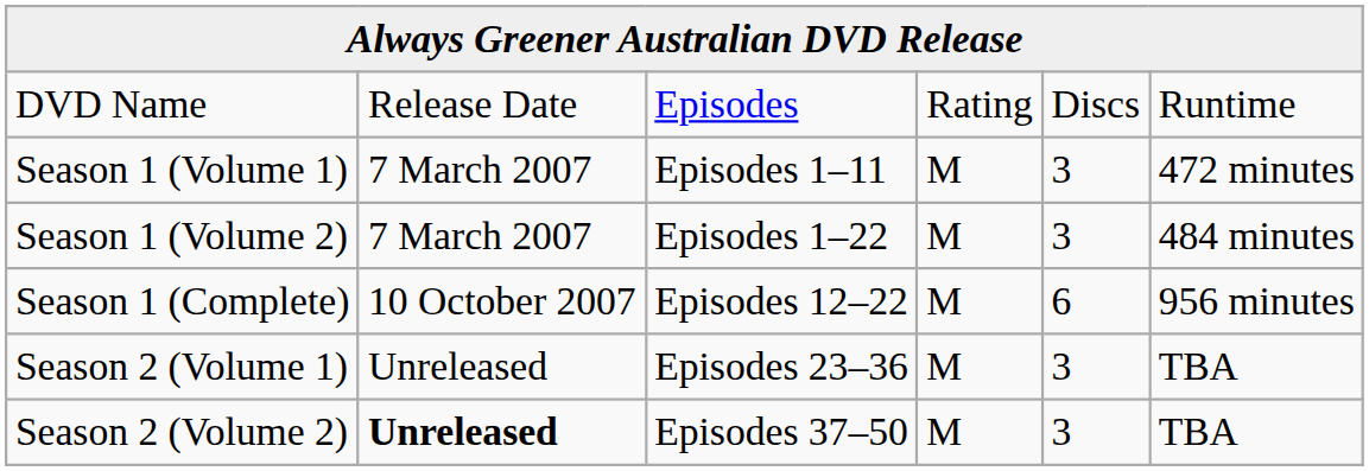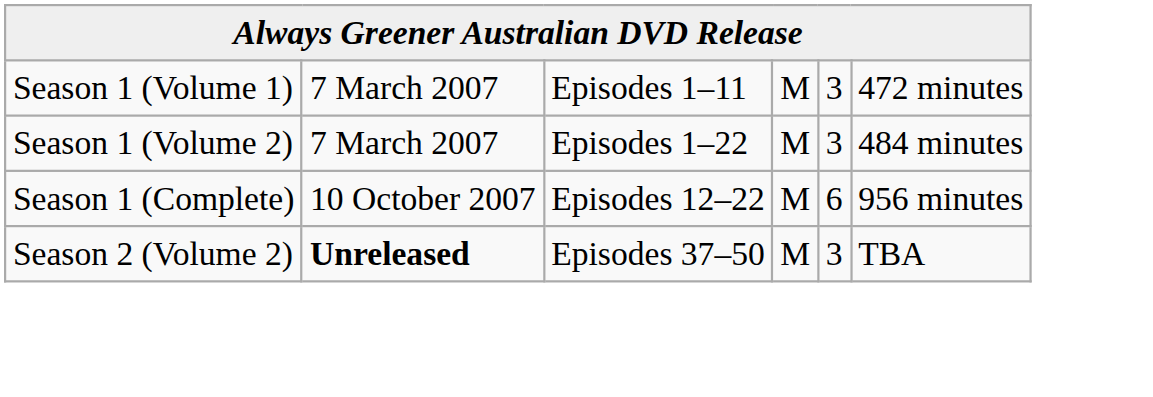 <table class="wikitable" style="font-size: 95%;">
 <tr style="background:#EFEFEF">
 <td colspan="6" style="text-align:center;"><strong><em>Always Greener<em> Australian DVD Release<strong></td>
-</tr>
-<tr valign="top">
-<td></strong>DVD Name<strong></td>
-<td></strong>Release Date<strong></td>
-<td></strong><a href='#'>Episodes</a><strong></td>
-<td></strong>Rating<strong></td>
-<td></strong>Discs<strong></td>
-<td></strong>Runtime<strong></td>
 </tr>
 <tr>
 <td>Season 1 (Volume 1)</td>
 <td>7 March 2007</td>
 <td>Episodes 1–11</td>
 <td>M</td>
 <td>3</td>
 <td>472 minutes</td>
 </tr>
 <tr>
 <td>Season 1 (Volume 2)</td>
 <td>7 March 2007</td>
 <td>Episodes 1–22</td>
 <td>M</td>
 <td>3</td>
 <td>484 minutes</td>
 </tr>
 <tr>
 <td>Season 1 (Complete)</td>
 <td>10 October 2007</td>
 <td>Episodes 12–22</td>
 <td>M</td>
 <td>6</td>
 <td>956 minutes</td>
 </tr>
 <tr>
-<td>Season 2 (Volume 1)</td>
-<td>Unreleased</td>
-<td>Episodes 23–36</td>
-<td>M</td>
-<td>3</td>
-<td>TBA</td>
-</tr>
-<tr>
 <td>Season 2 (Volume 2)</td>
 <td><strong>Unreleased</strong></td>
 <td>Episodes 37–50</td>
 <td>M</td>
 <td>3</td>
 <td>TBA</td>
 </tr>
 </table>
